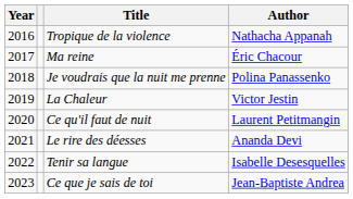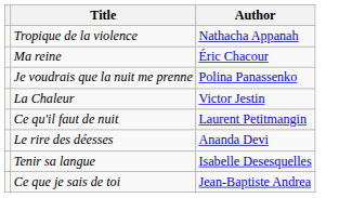 <table class=" wikitable sortable">
 <tr>
-<th>Year</th>
 <th></th>
 <th>Title</th>
 <th>Author</th>
 </tr>
 <tr>
-<td>2016</td>
 <td></td>
 <td><em>Tropique de la violence</em></td>
 <td><a href='#'>Nathacha Appanah</a></td>
 </tr>
 <tr>
-<td>2017</td>
 <td></td>
 <td><em>Ma reine</em></td>
 <td><a href='#'>Éric Chacour</a></td>
 </tr>
 <tr>
-<td>2018</td>
 <td></td>
 <td><em>Je voudrais que la nuit me prenne</em></td>
 <td><a href='#'>Polina Panassenko</a></td>
 </tr>
 <tr>
-<td>2019</td>
 <td></td>
 <td><em>La Chaleur</em></td>
 <td><a href='#'>Victor Jestin</a></td>
 </tr>
 <tr>
-<td>2020</td>
 <td></td>
 <td><em>Ce qu'il faut de nuit</em></td>
 <td><a href='#'>Laurent Petitmangin</a></td>
 </tr>
 <tr>
-<td>2021</td>
 <td></td>
 <td><em>Le rire des déesses</em></td>
 <td><a href='#'>Ananda Devi</a></td>
 </tr>
 <tr>
-<td>2022</td>
 <td></td>
 <td><em>Tenir sa langue</em></td>
 <td><a href='#'>Isabelle Desesquelles</a></td>
 </tr>
 <tr>
-<td>2023</td>
 <td></td>
 <td><em>Ce que je sais de toi</em></td>
 <td><a href='#'>Jean-Baptiste Andrea</a></td>
 </tr>
 </table>
